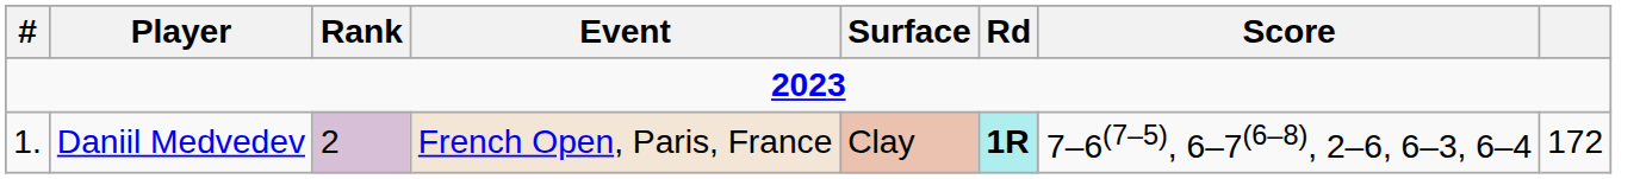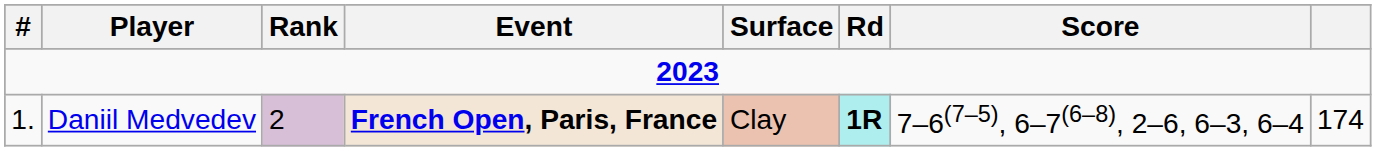 <table class="wikitable sortable">
 <tr>
 <th>#</th>
 <th>Player</th>
 <th>Rank</th>
 <th>Event</th>
 <th>Surface</th>
 <th>Rd</th>
 <th class="unsortable">Score</th>
 <th></th>
 </tr>
 <tr>
 <td colspan=8 style=text-align:center><strong><a href='#'>2023</a></strong></td>
 </tr>
 <tr>
 <td>1.</td>
 <td> <a href='#'>Daniil Medvedev</a></td>
 <td style="background:thistle;">2</td>
-<td bgcolor="#f3e6d7"><a href='#'>French Open</a>, Paris, France</td>
+<td bgcolor="#f3e6d7"><strong><a href='#'>French Open</a>, Paris, France</strong></td>
 <td bgcolor=ebc2af>Clay</td>
 <td bgcolor=AFEEEE><strong>1R</strong></td>
 <td>7–6<sup>(7–5)</sup>, 6–7<sup>(6–8)</sup>, 2–6, 6–3, 6–4</td>
-<td>172</td>
+<td>174</td>
 </tr>
 </table>
